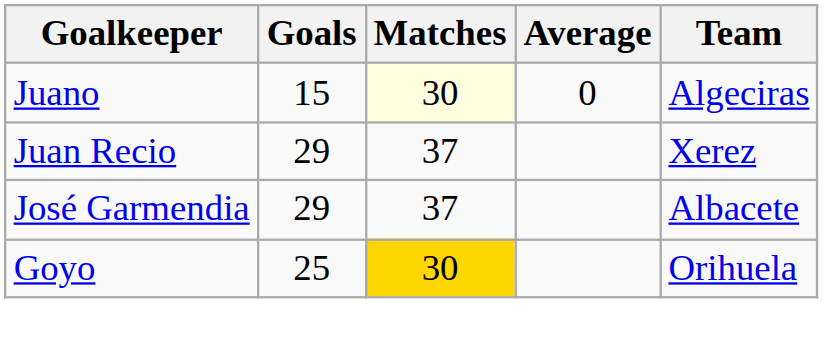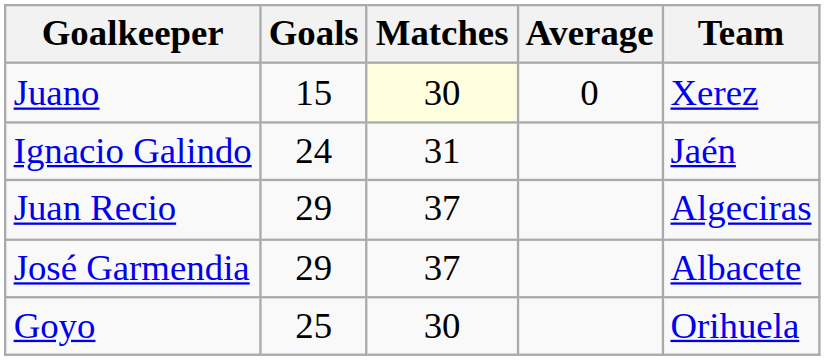 <table class="wikitable sortable">
 <tr>
 <th>Goalkeeper</th>
 <th>Goals</th>
 <th>Matches</th>
 <th>Average</th>
 <th>Team</th>
 </tr>
 <tr>
 <td> <a href='#'>Juano</a></td>
 <td style="text-align:center;">15</td>
 <td style="background: lightyellow; text-align:center;">30</td>
 <td style="text-align:center;">0</td>
-<td><a href='#'>Algeciras</a></td>
+<td><a href='#'>Xerez</a></td>
+</tr>
+<tr>
+<td> <a href='#'>Ignacio Galindo</a></td>
+<td style="text-align:center;">24</td>
+<td style="text-align:center;">31</td>
+<td style="text-align:center;"></td>
+<td><a href='#'>Jaén</a></td>
 </tr>
 <tr>
 <td> <a href='#'>Juan Recio</a></td>
 <td style="text-align:center;">29</td>
 <td style="text-align:center;">37</td>
 <td style="text-align:center;"></td>
-<td><a href='#'>Xerez</a></td>
+<td><a href='#'>Algeciras</a></td>
 </tr>
 <tr>
 <td> <a href='#'>José Garmendia</a></td>
 <td style="text-align:center;">29</td>
 <td style="text-align:center;">37</td>
 <td style="text-align:center;"></td>
 <td><a href='#'>Albacete</a></td>
 </tr>
 <tr>
 <td> <a href='#'>Goyo</a></td>
 <td style="text-align:center;">25</td>
-<td style="background: gold; text-align:center;">30</td>
+<td style="text-align:center;">30</td>
 <td style="text-align:center;"></td>
 <td><a href='#'>Orihuela</a></td>
 </tr>
 </table>
